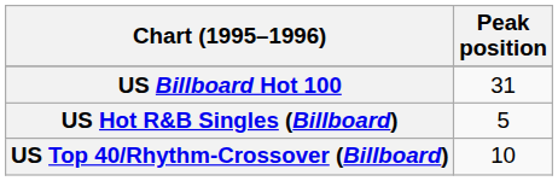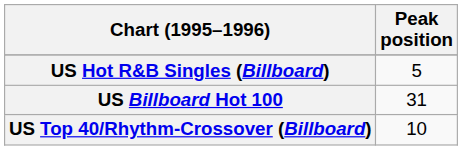 <table class="wikitable sortable plainrowheaders" style="text-align:center">
 <tr>
 <th scope="col">Chart (1995–1996)</th>
 <th scope="col">Peak<br>position</th>
 </tr>
 <tr>
 </tr>
 <tr>
 </tr>
 <tr>
+<th scope="row">US <a href='#'>Hot R&B Singles</a> (<em><a href='#'>Billboard</a></em>)</th>
+<td>5</td>
+</tr>
+<tr>
 <th scope="row">US <a href='#'><em>Billboard</em> Hot 100</a></th>
 <td>31</td>
-</tr>
-<tr>
-<th scope="row">US <a href='#'>Hot R&B Singles</a> (<em><a href='#'>Billboard</a></em>)</th>
-<td>5</td>
 </tr>
 <tr>
 <th scope="row">US <a href='#'>Top 40/Rhythm-Crossover</a> (<em><a href='#'>Billboard</a></em>)</th>
 <td>10</td>
 </tr>
 </table>
